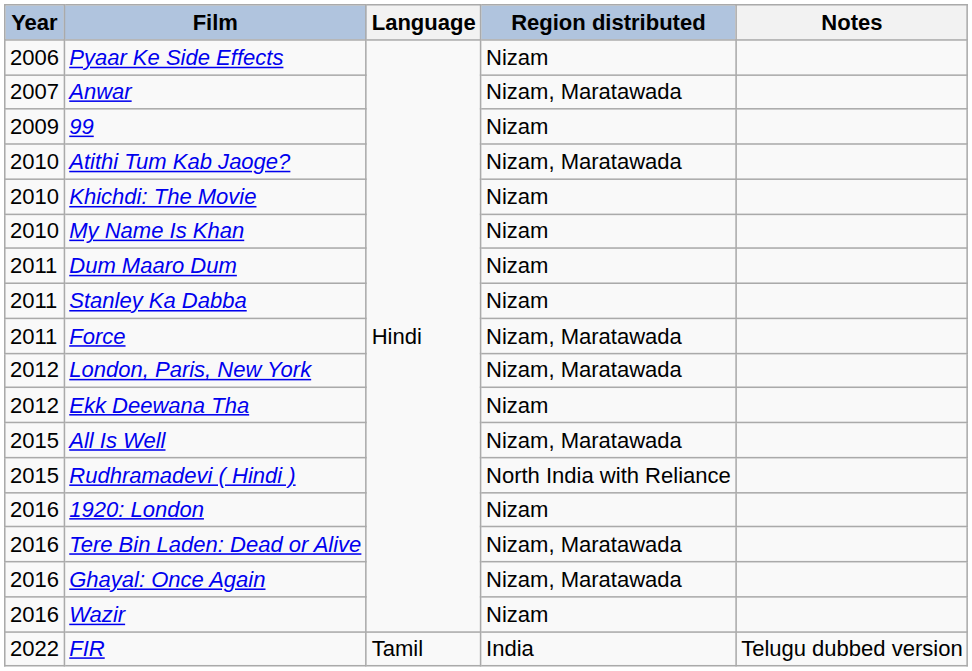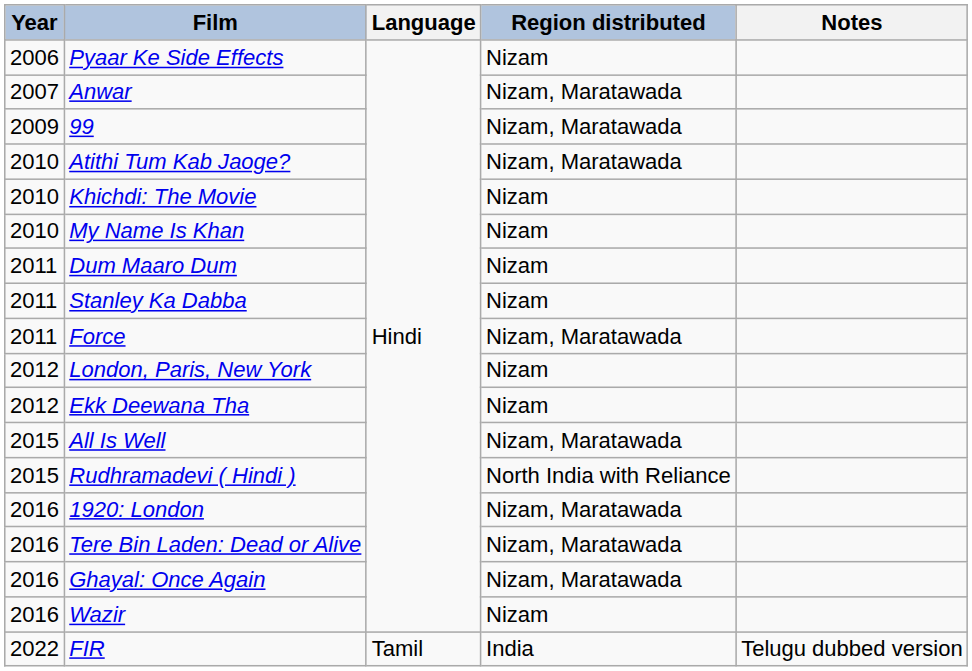 <table class="wikitable" style="font-size:90%">
 <tr style="text-align:center;">
 <th style="text-align:center; background:#b0c4de;">Year</th>
 <th style="text-align:center; background:#b0c4de;">Film</th>
 <th>Language</th>
 <th style="text-align:center; background:#b0c4de;">Region distributed</th>
 <th>Notes</th>
 </tr>
 <tr>
 <td>2006</td>
 <td><em><a href='#'>Pyaar Ke Side Effects</a></em></td>
 <td rowspan="17">Hindi</td>
 <td>Nizam</td>
 <td></td>
 </tr>
 <tr>
 <td>2007</td>
 <td><em><a href='#'>Anwar</a></em></td>
 <td>Nizam, Maratawada</td>
 <td></td>
 </tr>
 <tr>
 <td>2009</td>
 <td><em><a href='#'>99</a></em></td>
-<td>Nizam</td>
+<td>Nizam, Maratawada</td>
 <td></td>
 </tr>
 <tr>
 <td>2010</td>
 <td><em><a href='#'>Atithi Tum Kab Jaoge?</a></em></td>
 <td>Nizam, Maratawada</td>
 <td></td>
 </tr>
 <tr>
 <td>2010</td>
 <td><em><a href='#'>Khichdi: The Movie</a></em></td>
 <td>Nizam</td>
 <td></td>
 </tr>
 <tr>
 <td>2010</td>
 <td><em><a href='#'>My Name Is Khan</a></em></td>
 <td>Nizam</td>
 <td></td>
 </tr>
 <tr>
 <td>2011</td>
 <td><em><a href='#'>Dum Maaro Dum</a></em></td>
 <td>Nizam</td>
 <td></td>
 </tr>
 <tr>
 <td>2011</td>
 <td><em><a href='#'>Stanley Ka Dabba</a></em></td>
 <td>Nizam</td>
 <td></td>
 </tr>
 <tr>
 <td>2011</td>
 <td><em><a href='#'>Force</a></em></td>
 <td>Nizam, Maratawada</td>
 <td></td>
 </tr>
 <tr>
 <td>2012</td>
 <td><em><a href='#'>London, Paris, New York</a></em></td>
-<td>Nizam, Maratawada</td>
+<td>Nizam</td>
 <td></td>
 </tr>
 <tr>
 <td>2012</td>
 <td><em><a href='#'>Ekk Deewana Tha</a></em></td>
 <td>Nizam</td>
 <td></td>
 </tr>
 <tr>
 <td>2015</td>
 <td><em><a href='#'>All Is Well</a></em></td>
 <td>Nizam, Maratawada</td>
 <td></td>
 </tr>
 <tr>
 <td>2015</td>
 <td><em><a href='#'>Rudhramadevi ( Hindi )</a></em></td>
 <td>North India with Reliance</td>
 <td></td>
 </tr>
 <tr>
 <td>2016</td>
 <td><em><a href='#'>1920: London</a></em></td>
-<td>Nizam</td>
+<td>Nizam, Maratawada</td>
 <td></td>
 </tr>
 <tr>
 <td>2016</td>
 <td><em><a href='#'>Tere Bin Laden: Dead or Alive</a></em></td>
 <td>Nizam, Maratawada</td>
 <td></td>
 </tr>
 <tr>
 <td>2016</td>
 <td><em><a href='#'>Ghayal: Once Again</a></em></td>
 <td>Nizam, Maratawada</td>
 <td></td>
 </tr>
 <tr>
 <td>2016</td>
 <td><em><a href='#'>Wazir</a></em></td>
 <td>Nizam</td>
 <td></td>
 </tr>
 <tr>
 <td>2022</td>
 <td><a href='#'><em>FIR</em></a></td>
 <td>Tamil</td>
 <td>India</td>
 <td>Telugu dubbed version</td>
 </tr>
 </table>
